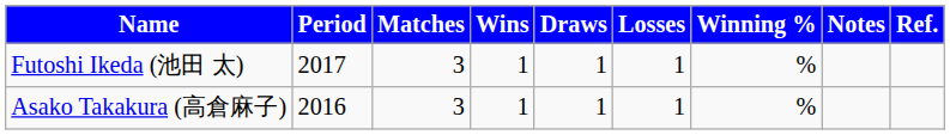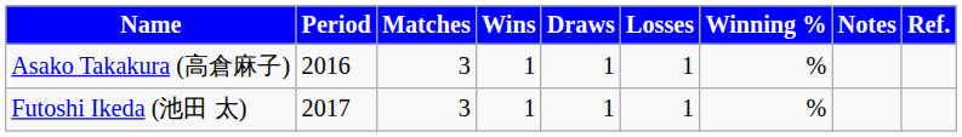 <table class="wikitable" style="text-align: right;">
 <tr>
 <th style="background:#0000FF;color:white">Name</th>
 <th style="background:#0000FF;color:white">Period</th>
 <th style="background:#0000FF;color:white">Matches</th>
 <th style="background:#0000FF;color:white">Wins</th>
 <th style="background:#0000FF;color:white">Draws</th>
 <th style="background:#0000FF;color:white">Losses</th>
 <th style="background:#0000FF;color:white">Winning %</th>
 <th style="background:#0000FF;color:white">Notes</th>
 <th style="background:#0000FF;color:white">Ref.</th>
 </tr>
 <tr>
+<td style="text-align: left;"> <a href='#'>Asako Takakura</a> (高倉麻子)</td>
+<td style="text-align: left;">2016</td>
+<td>3</td>
+<td>1</td>
+<td>1</td>
+<td>1</td>
+<td>%</td>
+<td></td>
+<td></td>
+</tr>
+<tr>
 <td style="text-align: left;"> <a href='#'>Futoshi Ikeda</a> (池田 太)</td>
 <td style="text-align: left;">2017</td>
 <td>3</td>
 <td>1</td>
 <td>1</td>
 <td>1</td>
 <td>%</td>
 <td></td>
 <td></td>
 </tr>
-<tr>
-<td style="text-align: left;"> <a href='#'>Asako Takakura</a> (高倉麻子)</td>
-<td style="text-align: left;">2016</td>
-<td>3</td>
-<td>1</td>
-<td>1</td>
-<td>1</td>
-<td>%</td>
-<td></td>
-<td></td>
-</tr>
 </table>
